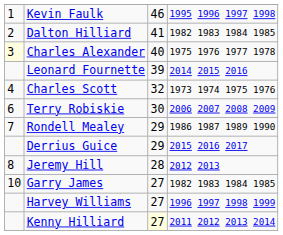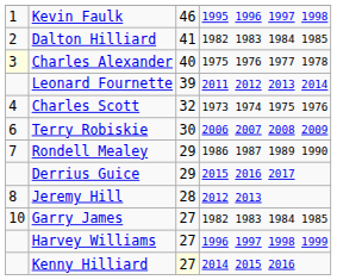 <table class="wikitable">
 <tr>
 </tr>
 <tr>
 <td>1</td>
 <td><a href='#'>Kevin Faulk</a></td>
 <td>46</td>
 <td style="font-size:80%;"><a href='#'>1995</a> <a href='#'>1996</a> <a href='#'>1997</a> <a href='#'>1998</a></td>
 </tr>
 <tr>
 <td>2</td>
 <td><a href='#'>Dalton Hilliard</a></td>
 <td>41</td>
 <td style="font-size:80%;">1982 1983 1984 1985</td>
 </tr>
 <tr>
 <td style="background: lightyellow;">3</td>
 <td><a href='#'>Charles Alexander</a></td>
 <td>40</td>
 <td style="font-size:80%;">1975 1976 1977 1978</td>
 </tr>
 <tr>
 <td></td>
 <td><a href='#'>Leonard Fournette</a></td>
 <td>39</td>
-<td style="font-size:80%;"><a href='#'>2014</a> <a href='#'>2015</a> <a href='#'>2016</a></td>
+<td style="font-size:80%;"><a href='#'>2011</a> <a href='#'>2012</a> <a href='#'>2013</a> <a href='#'>2014</a></td>
 </tr>
 <tr>
 <td>4</td>
 <td><a href='#'>Charles Scott</a></td>
 <td>32</td>
 <td style="font-size:80%;">1973 1974 1975 1976</td>
 </tr>
 <tr>
 <td>6</td>
 <td><a href='#'>Terry Robiskie</a></td>
 <td>30</td>
 <td style="font-size:80%;"><a href='#'>2006</a> <a href='#'>2007</a> <a href='#'>2008</a> <a href='#'>2009</a></td>
 </tr>
 <tr>
 <td>7</td>
 <td><a href='#'>Rondell Mealey</a></td>
 <td>29</td>
 <td style="font-size:80%;">1986 1987 1989 1990</td>
 </tr>
 <tr>
 <td></td>
 <td><a href='#'>Derrius Guice</a></td>
 <td>29</td>
 <td style="font-size:80%;"><a href='#'>2015</a> <a href='#'>2016</a> <a href='#'>2017</a></td>
 </tr>
 <tr>
 <td>8</td>
 <td><a href='#'>Jeremy Hill</a></td>
 <td>28</td>
 <td style="font-size:80%;"><a href='#'>2012</a> <a href='#'>2013</a></td>
 </tr>
 <tr>
 <td>10</td>
 <td><a href='#'>Garry James</a></td>
 <td>27</td>
 <td style="font-size:80%;">1982 1983 1984 1985</td>
 </tr>
 <tr>
 <td></td>
 <td><a href='#'>Harvey Williams</a></td>
 <td>27</td>
 <td style="font-size:80%;"><a href='#'>1996</a> <a href='#'>1997</a> <a href='#'>1998</a> <a href='#'>1999</a></td>
 </tr>
 <tr>
 <td></td>
 <td><a href='#'>Kenny Hilliard</a></td>
 <td style="background: lightyellow;">27</td>
-<td style="font-size:80%;"><a href='#'>2011</a> <a href='#'>2012</a> <a href='#'>2013</a> <a href='#'>2014</a></td>
+<td style="font-size:80%;"><a href='#'>2014</a> <a href='#'>2015</a> <a href='#'>2016</a></td>
 </tr>
 </table>
